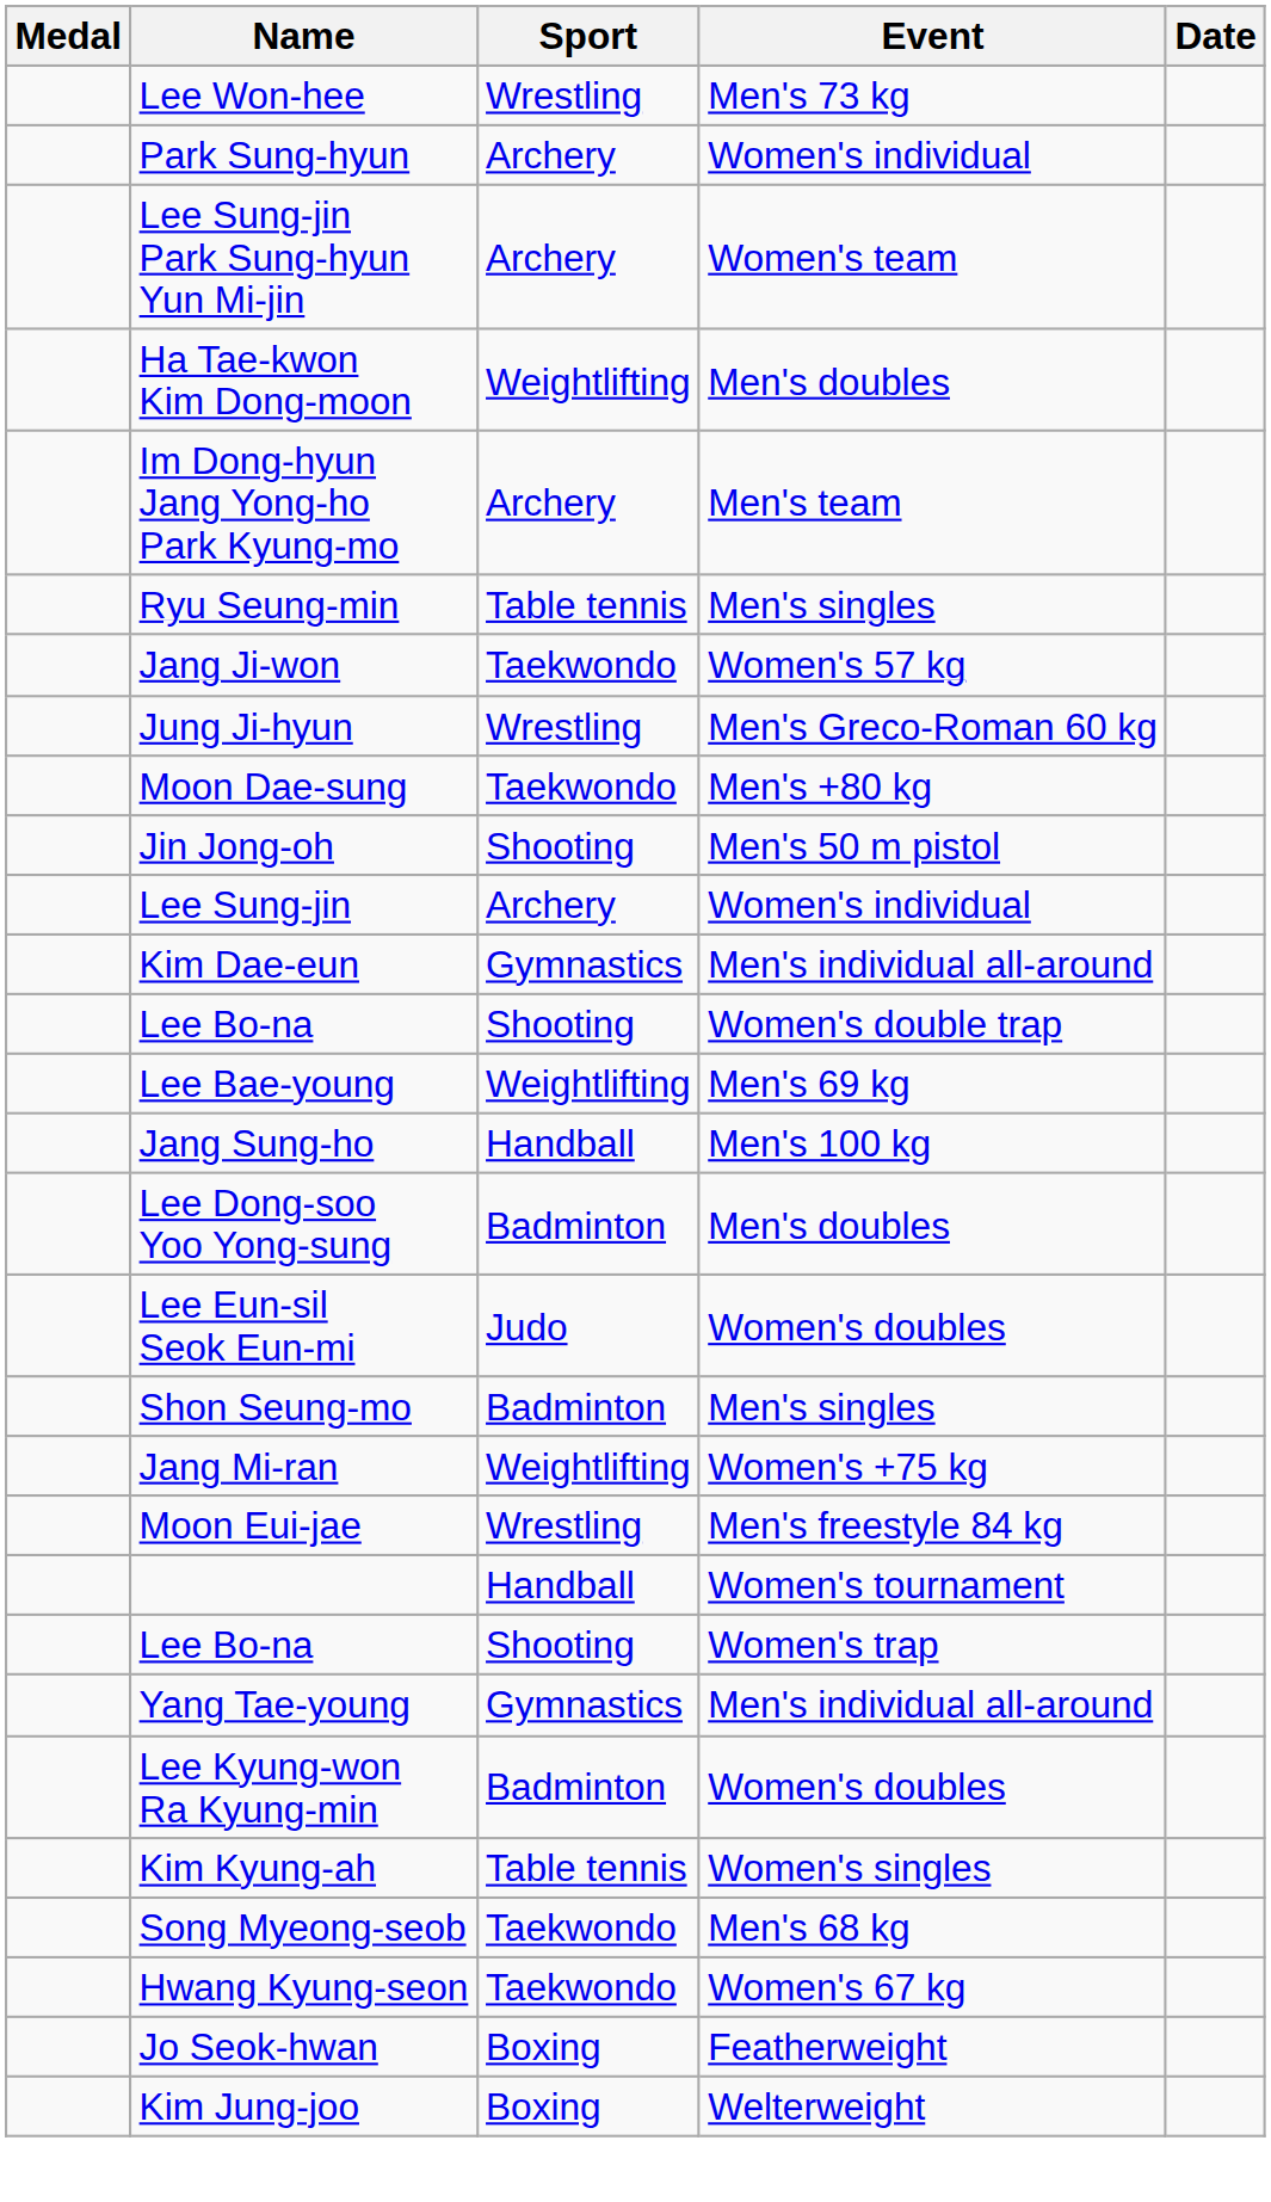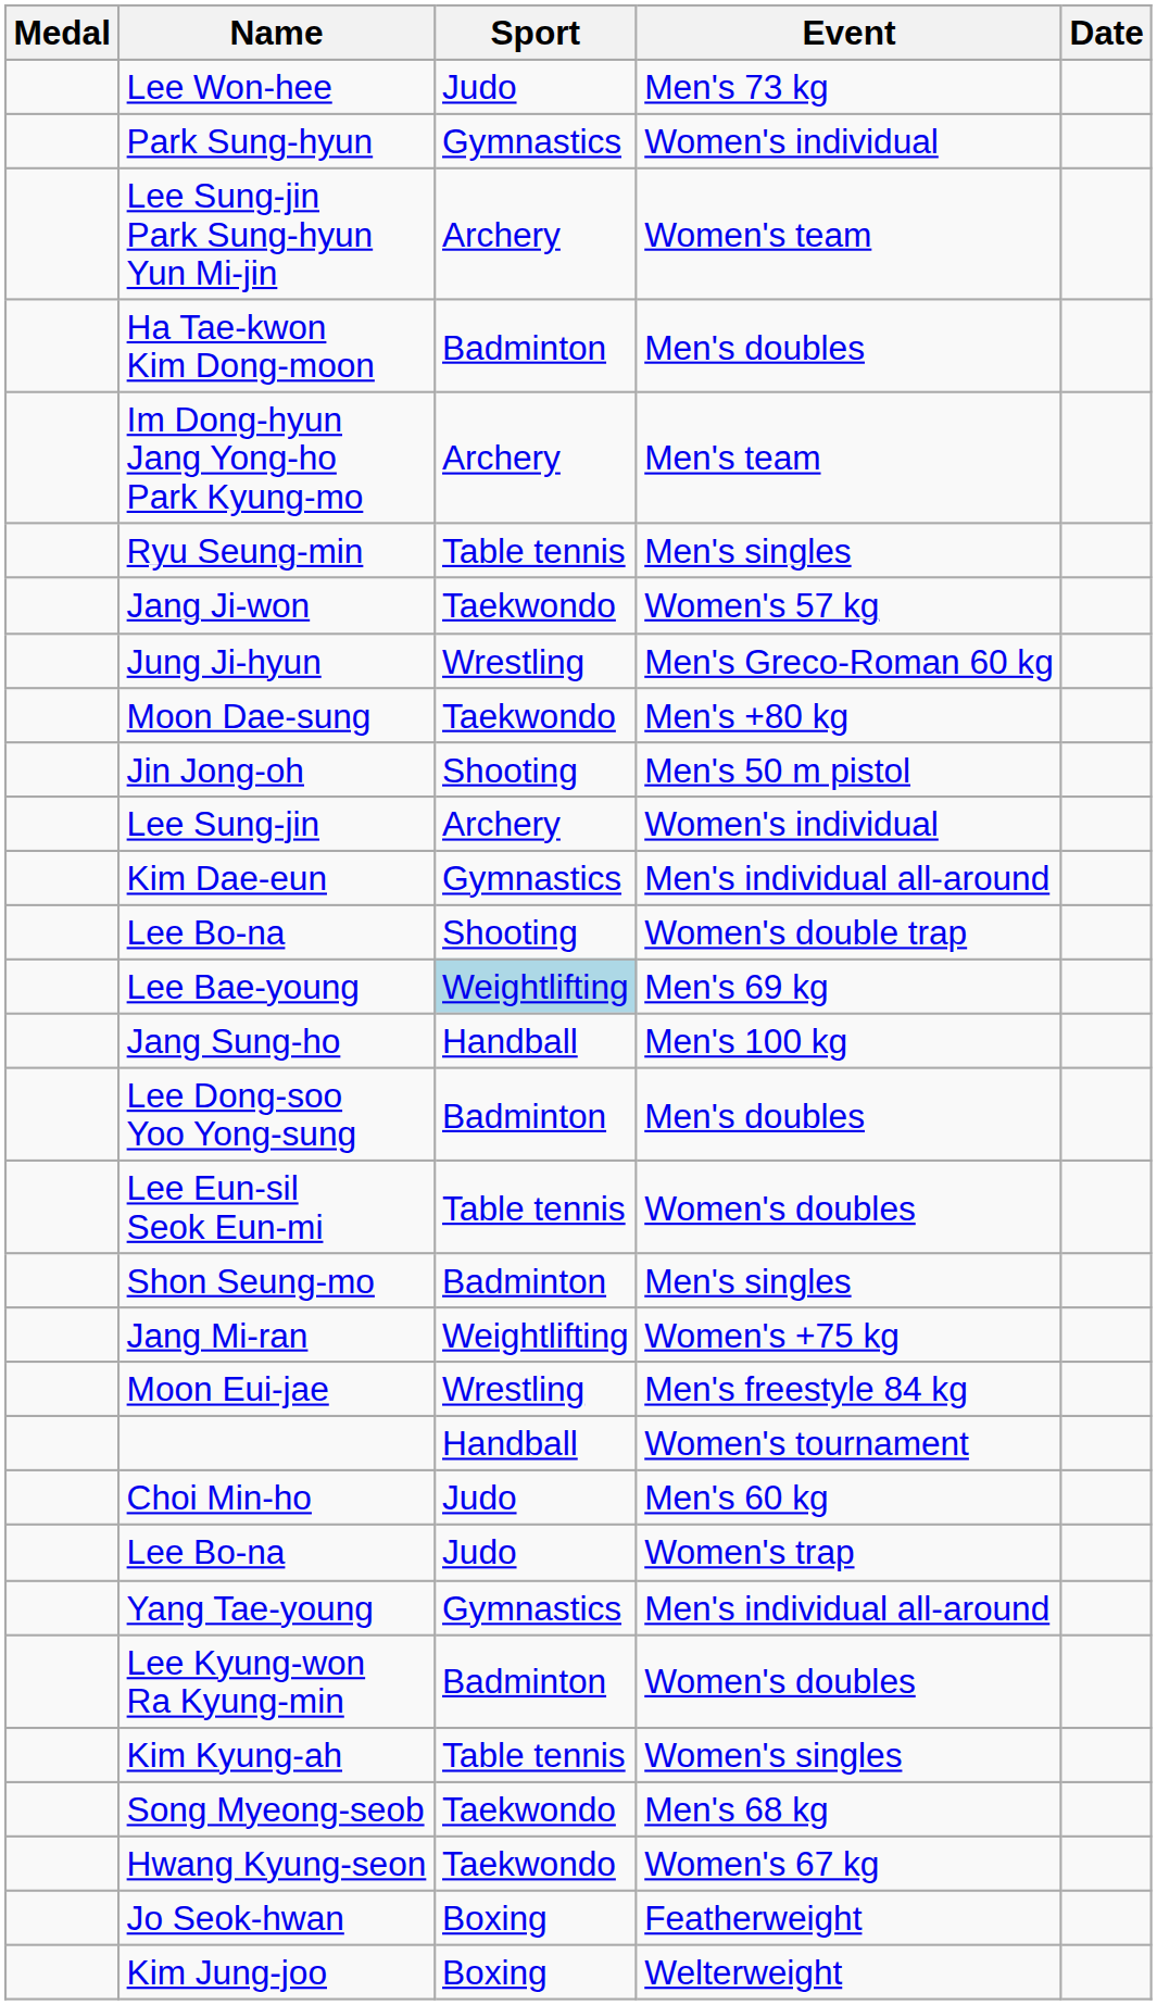 <table class="wikitable sortable" style="font-size:95%">
 <tr>
 <th>Medal</th>
 <th>Name</th>
 <th>Sport</th>
 <th>Event</th>
 <th>Date</th>
 </tr>
 <tr>
 <td></td>
 <td><a href='#'>Lee Won-hee</a></td>
-<td><a href='#'>Wrestling</a></td>
+<td><a href='#'>Judo</a></td>
 <td><a href='#'>Men's 73 kg</a></td>
 <td></td>
 </tr>
 <tr>
 <td></td>
 <td><a href='#'>Park Sung-hyun</a></td>
-<td><a href='#'>Archery</a></td>
+<td><a href='#'>Gymnastics</a></td>
 <td><a href='#'>Women's individual</a></td>
 <td></td>
 </tr>
 <tr>
 <td></td>
 <td><a href='#'>Lee Sung-jin</a><br><a href='#'>Park Sung-hyun</a><br><a href='#'>Yun Mi-jin</a></td>
 <td><a href='#'>Archery</a></td>
 <td><a href='#'>Women's team</a></td>
 <td></td>
 </tr>
 <tr>
 <td></td>
 <td><a href='#'>Ha Tae-kwon</a><br><a href='#'>Kim Dong-moon</a></td>
-<td><a href='#'>Weightlifting</a></td>
+<td><a href='#'>Badminton</a></td>
 <td><a href='#'>Men's doubles</a></td>
 <td></td>
 </tr>
 <tr>
 <td></td>
 <td><a href='#'>Im Dong-hyun</a><br><a href='#'>Jang Yong-ho</a><br><a href='#'>Park Kyung-mo</a></td>
 <td><a href='#'>Archery</a></td>
 <td><a href='#'>Men's team</a></td>
 <td></td>
 </tr>
 <tr>
 <td></td>
 <td><a href='#'>Ryu Seung-min</a></td>
 <td><a href='#'>Table tennis</a></td>
 <td><a href='#'>Men's singles</a></td>
 <td></td>
 </tr>
 <tr>
 <td></td>
 <td><a href='#'>Jang Ji-won</a></td>
 <td><a href='#'>Taekwondo</a></td>
 <td><a href='#'>Women's 57 kg</a></td>
 <td></td>
 </tr>
 <tr>
 <td></td>
 <td><a href='#'>Jung Ji-hyun</a></td>
 <td><a href='#'>Wrestling</a></td>
 <td><a href='#'>Men's Greco-Roman 60 kg</a></td>
 <td></td>
 </tr>
 <tr>
 <td></td>
 <td><a href='#'>Moon Dae-sung</a></td>
 <td><a href='#'>Taekwondo</a></td>
 <td><a href='#'>Men's +80 kg</a></td>
 <td></td>
 </tr>
 <tr>
 <td></td>
 <td><a href='#'>Jin Jong-oh</a></td>
 <td><a href='#'>Shooting</a></td>
 <td><a href='#'>Men's 50 m pistol</a></td>
 <td></td>
 </tr>
 <tr>
 <td></td>
 <td><a href='#'>Lee Sung-jin</a></td>
 <td><a href='#'>Archery</a></td>
 <td><a href='#'>Women's individual</a></td>
 <td></td>
 </tr>
 <tr>
 <td></td>
 <td><a href='#'>Kim Dae-eun</a></td>
 <td><a href='#'>Gymnastics</a></td>
 <td><a href='#'>Men's individual all-around</a></td>
 <td></td>
 </tr>
 <tr>
 <td></td>
 <td><a href='#'>Lee Bo-na</a></td>
 <td><a href='#'>Shooting</a></td>
 <td><a href='#'>Women's double trap</a></td>
 <td></td>
 </tr>
 <tr>
 <td></td>
 <td><a href='#'>Lee Bae-young</a></td>
-<td><a href='#'>Weightlifting</a></td>
+<td style="background: lightblue;"><a href='#'>Weightlifting</a></td>
 <td><a href='#'>Men's 69 kg</a></td>
 <td></td>
 </tr>
 <tr>
 <td></td>
 <td><a href='#'>Jang Sung-ho</a></td>
 <td><a href='#'>Handball</a></td>
 <td><a href='#'>Men's 100 kg</a></td>
 <td></td>
 </tr>
 <tr>
 <td></td>
 <td><a href='#'>Lee Dong-soo</a><br><a href='#'>Yoo Yong-sung</a></td>
 <td><a href='#'>Badminton</a></td>
 <td><a href='#'>Men's doubles</a></td>
 <td></td>
 </tr>
 <tr>
 <td></td>
 <td><a href='#'>Lee Eun-sil</a><br><a href='#'>Seok Eun-mi</a></td>
-<td><a href='#'>Judo</a></td>
+<td><a href='#'>Table tennis</a></td>
 <td><a href='#'>Women's doubles</a></td>
 <td></td>
 </tr>
 <tr>
 <td></td>
 <td><a href='#'>Shon Seung-mo</a></td>
 <td><a href='#'>Badminton</a></td>
 <td><a href='#'>Men's singles</a></td>
 <td></td>
 </tr>
 <tr>
 <td></td>
 <td><a href='#'>Jang Mi-ran</a></td>
 <td><a href='#'>Weightlifting</a></td>
 <td><a href='#'>Women's +75 kg</a></td>
 <td></td>
 </tr>
 <tr>
 <td></td>
 <td><a href='#'>Moon Eui-jae</a></td>
 <td><a href='#'>Wrestling</a></td>
 <td><a href='#'>Men's freestyle 84 kg</a></td>
 <td></td>
 </tr>
 <tr>
 <td></td>
 <td><br></td>
 <td><a href='#'>Handball</a></td>
 <td><a href='#'>Women's tournament</a></td>
 <td></td>
 </tr>
 <tr>
 <td></td>
+<td><a href='#'>Choi Min-ho</a></td>
+<td><a href='#'>Judo</a></td>
+<td><a href='#'>Men's 60 kg</a></td>
+<td></td>
+</tr>
+<tr>
+<td></td>
 <td><a href='#'>Lee Bo-na</a></td>
-<td><a href='#'>Shooting</a></td>
+<td><a href='#'>Judo</a></td>
 <td><a href='#'>Women's trap</a></td>
 <td></td>
 </tr>
 <tr>
 <td></td>
 <td><a href='#'>Yang Tae-young</a></td>
 <td><a href='#'>Gymnastics</a></td>
 <td><a href='#'>Men's individual all-around</a></td>
 <td></td>
 </tr>
 <tr>
 <td></td>
 <td><a href='#'>Lee Kyung-won</a><br><a href='#'>Ra Kyung-min</a></td>
 <td><a href='#'>Badminton</a></td>
 <td><a href='#'>Women's doubles</a></td>
 <td></td>
 </tr>
 <tr>
 <td></td>
 <td><a href='#'>Kim Kyung-ah</a></td>
 <td><a href='#'>Table tennis</a></td>
 <td><a href='#'>Women's singles</a></td>
 <td></td>
 </tr>
 <tr>
 <td></td>
 <td><a href='#'>Song Myeong-seob</a></td>
 <td><a href='#'>Taekwondo</a></td>
 <td><a href='#'>Men's 68 kg</a></td>
 <td></td>
 </tr>
 <tr>
 <td></td>
 <td><a href='#'>Hwang Kyung-seon</a></td>
 <td><a href='#'>Taekwondo</a></td>
 <td><a href='#'>Women's 67 kg</a></td>
 <td></td>
 </tr>
 <tr>
 <td></td>
 <td><a href='#'>Jo Seok-hwan</a></td>
 <td><a href='#'>Boxing</a></td>
 <td><a href='#'>Featherweight</a></td>
 <td></td>
 </tr>
 <tr>
 <td></td>
 <td><a href='#'>Kim Jung-joo</a></td>
 <td><a href='#'>Boxing</a></td>
 <td><a href='#'>Welterweight</a></td>
 <td></td>
 </tr>
 </table>
